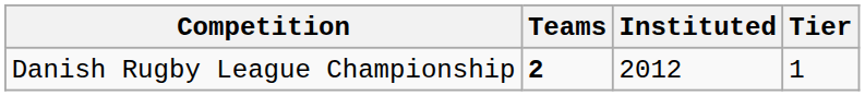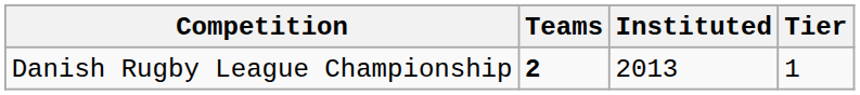 <table class="wikitable">
 <tr>
 <th>Competition</th>
 <th>Teams</th>
 <th>Instituted</th>
 <th>Tier</th>
 </tr>
 <tr>
 <td>Danish Rugby League Championship</td>
 <td><strong>2</strong></td>
-<td>2012</td>
+<td>2013</td>
 <td>1</td>
 </tr>
 </table>
